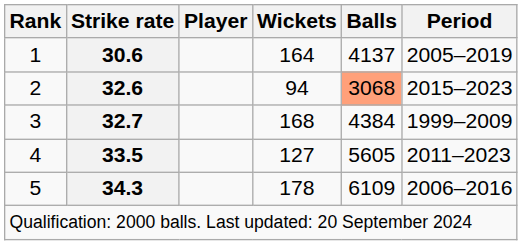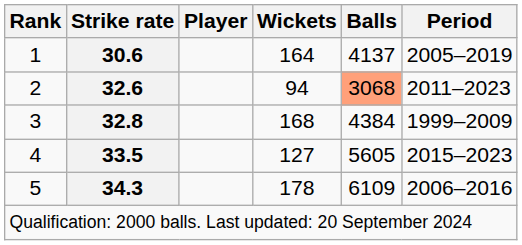 <table class="wikitable plainrowheaders sortable">
 <tr>
 <th scope=col>Rank</th>
 <th scope=col>Strike rate</th>
 <th scope=col>Player</th>
 <th scope=col>Wickets</th>
 <th scope=col>Balls</th>
 <th scope=col>Period</th>
 </tr>
 <tr>
 <td align=center>1</td>
 <th scope=row style=text-align:center;>30.6</th>
 <td></td>
 <td align=center>164</td>
 <td align=center>4137</td>
 <td>2005–2019</td>
 </tr>
 <tr>
 <td align=center>2</td>
 <th scope=row style=text-align:center;>32.6</th>
 <td></td>
 <td align=center>94</td>
 <td align=center style="background: lightsalmon;">3068</td>
-<td>2015–2023</td>
+<td>2011–2023</td>
 </tr>
 <tr>
 <td align=center>3</td>
-<th scope=row style=text-align:center;>32.7</th>
+<th scope=row style=text-align:center;>32.8</th>
 <td></td>
 <td align=center>168</td>
 <td align=center>4384</td>
 <td>1999–2009</td>
 </tr>
 <tr>
 <td align=center>4</td>
 <th scope=row style=text-align:center;>33.5</th>
 <td></td>
 <td align=center>127</td>
 <td align=center>5605</td>
-<td>2011–2023</td>
+<td>2015–2023</td>
 </tr>
 <tr>
 <td align=center>5</td>
 <th scope=row style=text-align:center;>34.3</th>
 <td></td>
 <td align=center>178</td>
 <td align=center>6109</td>
 <td>2006–2016</td>
 </tr>
 <tr class=sortbottom>
 <td colspan=7><small>Qualification: 2000 balls. Last updated: 20 September 2024</small></td>
 </tr>
 </table>
